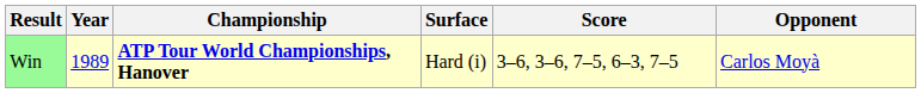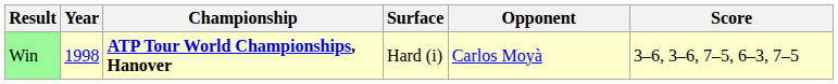 <table class="sortable wikitable">
 <tr>
 <th>Result</th>
 <th>Year</th>
 <th style="width:250px">Championship</th>
 <th style="width:50px">Surface</th>
+<th style="width:160px">Opponent</th>
 <th style="width:180px" class="unsortable">Score</th>
-<th style="width:160px">Opponent</th>
 </tr>
 <tr bgcolor="ffffcc">
 <td style="background:#98fb98;">Win</td>
-<td><a href='#'>1989</a></td>
+<td><a href='#'>1998</a></td>
 <td><strong><a href='#'>ATP Tour World Championships</a>, Hanover</strong></td>
 <td>Hard (i)</td>
+<td> <a href='#'>Carlos Moyà</a></td>
 <td>3–6, 3–6, 7–5, 6–3, 7–5</td>
-<td> <a href='#'>Carlos Moyà</a></td>
 </tr>
 </table>
